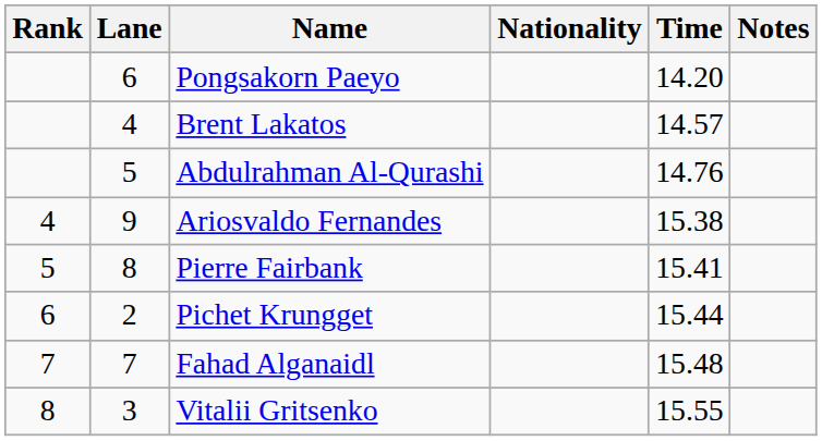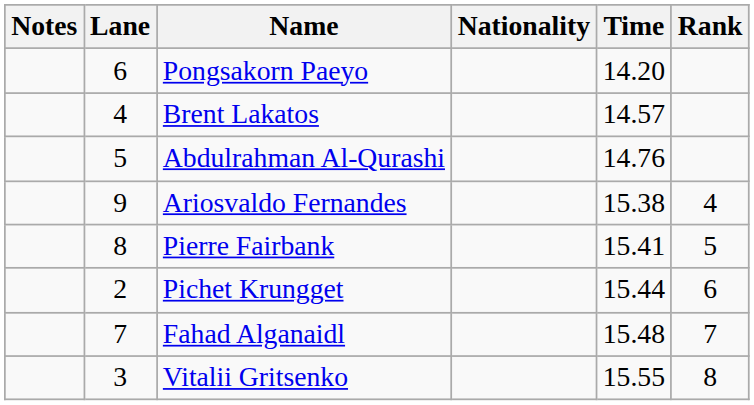 <table class="wikitable sortable" style="text-align:center">
 <tr>
-<th>Rank</th>
+<th>Notes</th>
 <th>Lane</th>
 <th>Name</th>
 <th>Nationality</th>
 <th>Time</th>
-<th>Notes</th>
+<th>Rank</th>
 </tr>
 <tr>
 <td></td>
 <td>6</td>
 <td align="left"><a href='#'>Pongsakorn Paeyo</a></td>
 <td align="left"></td>
 <td>14.20</td>
 <td></td>
 </tr>
 <tr>
 <td></td>
 <td>4</td>
 <td align="left"><a href='#'>Brent Lakatos</a></td>
 <td align="left"></td>
 <td>14.57</td>
 <td></td>
 </tr>
 <tr>
 <td></td>
 <td>5</td>
 <td align="left"><a href='#'>Abdulrahman Al-Qurashi</a></td>
 <td align="left"></td>
 <td>14.76</td>
 <td></td>
 </tr>
 <tr>
-<td>4</td>
+<td></td>
 <td>9</td>
 <td align="left"><a href='#'>Ariosvaldo Fernandes</a></td>
 <td align="left"></td>
 <td>15.38</td>
-<td></td>
+<td>4</td>
 </tr>
 <tr>
-<td>5</td>
+<td></td>
 <td>8</td>
 <td align="left"><a href='#'>Pierre Fairbank</a></td>
 <td align="left"></td>
 <td>15.41</td>
-<td></td>
+<td>5</td>
 </tr>
 <tr>
-<td>6</td>
+<td></td>
 <td>2</td>
 <td align="left"><a href='#'>Pichet Krungget</a></td>
 <td align="left"></td>
 <td>15.44</td>
-<td></td>
+<td>6</td>
 </tr>
 <tr>
-<td>7</td>
+<td></td>
 <td>7</td>
 <td align="left"><a href='#'>Fahad Alganaidl</a></td>
 <td align="left"></td>
 <td>15.48</td>
-<td></td>
+<td>7</td>
 </tr>
 <tr>
-<td>8</td>
+<td></td>
 <td>3</td>
 <td align="left"><a href='#'>Vitalii Gritsenko</a></td>
 <td align="left"></td>
 <td>15.55</td>
-<td></td>
+<td>8</td>
 </tr>
 </table>
